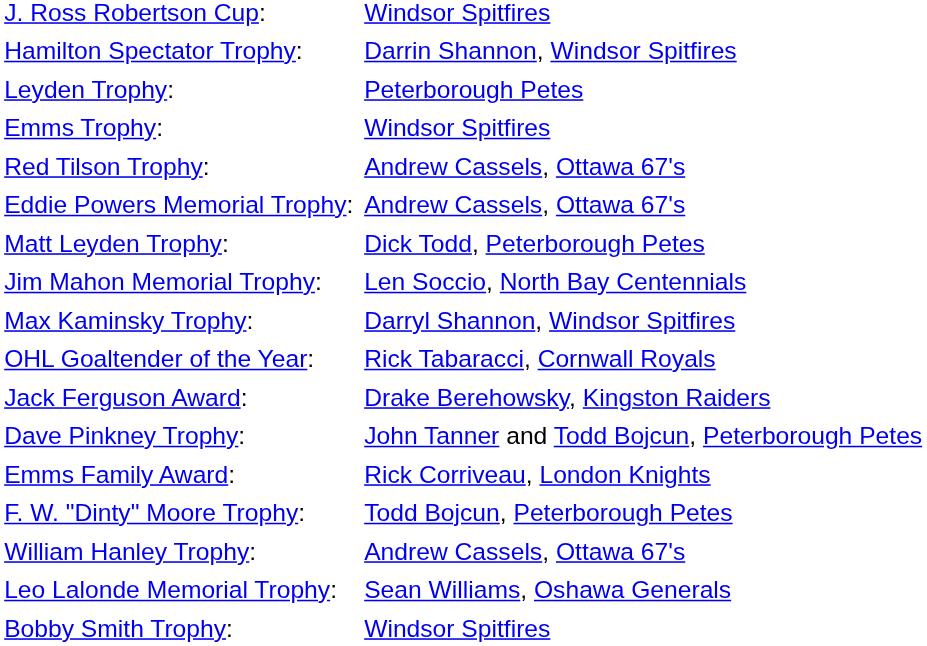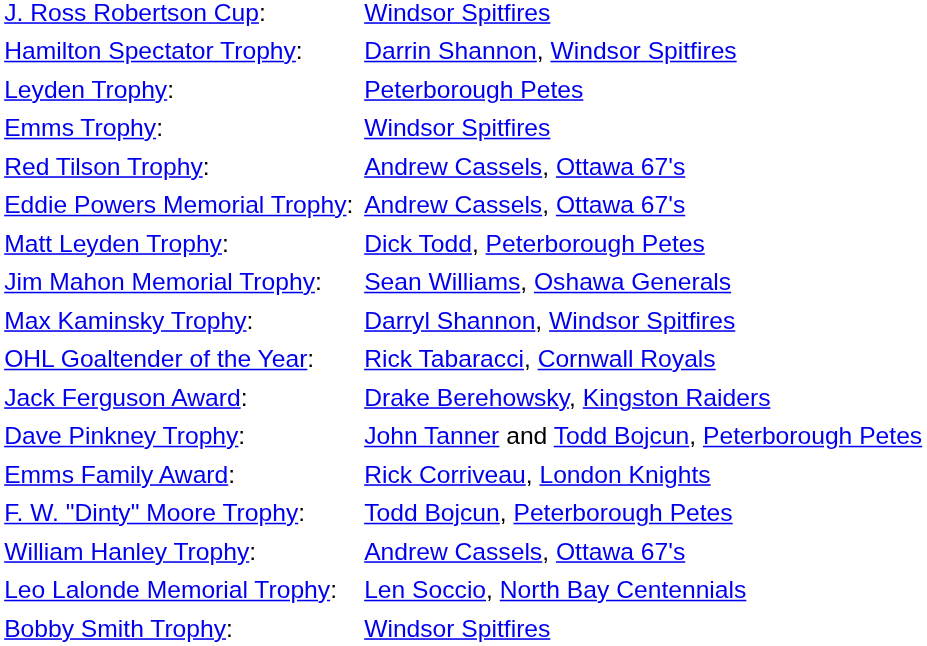 <table cellpadding="3" cellspacing="1">
 <tr>
 <td><a href='#'>J. Ross Robertson Cup</a>:</td>
 <td><a href='#'>Windsor Spitfires</a></td>
 </tr>
 <tr>
 <td><a href='#'>Hamilton Spectator Trophy</a>:</td>
 <td><a href='#'>Darrin Shannon</a>, <a href='#'>Windsor Spitfires</a></td>
 </tr>
 <tr>
 <td><a href='#'>Leyden Trophy</a>:</td>
 <td><a href='#'>Peterborough Petes</a></td>
 </tr>
 <tr>
 <td><a href='#'>Emms Trophy</a>:</td>
 <td><a href='#'>Windsor Spitfires</a></td>
 </tr>
 <tr>
 <td><a href='#'>Red Tilson Trophy</a>:</td>
 <td><a href='#'>Andrew Cassels</a>, <a href='#'>Ottawa 67's</a></td>
 </tr>
 <tr>
 <td><a href='#'>Eddie Powers Memorial Trophy</a>:</td>
 <td><a href='#'>Andrew Cassels</a>, <a href='#'>Ottawa 67's</a></td>
 </tr>
 <tr>
 <td><a href='#'>Matt Leyden Trophy</a>:</td>
 <td><a href='#'>Dick Todd</a>, <a href='#'>Peterborough Petes</a></td>
 </tr>
 <tr>
 <td><a href='#'>Jim Mahon Memorial Trophy</a>:</td>
-<td><a href='#'>Len Soccio</a>, <a href='#'>North Bay Centennials</a></td>
+<td><a href='#'>Sean Williams</a>, <a href='#'>Oshawa Generals</a></td>
 </tr>
 <tr>
 <td><a href='#'>Max Kaminsky Trophy</a>:</td>
 <td><a href='#'>Darryl Shannon</a>, <a href='#'>Windsor Spitfires</a></td>
 </tr>
 <tr>
 <td><a href='#'>OHL Goaltender of the Year</a>:</td>
 <td><a href='#'>Rick Tabaracci</a>, <a href='#'>Cornwall Royals</a></td>
 </tr>
 <tr>
 <td><a href='#'>Jack Ferguson Award</a>:</td>
 <td><a href='#'>Drake Berehowsky</a>, <a href='#'>Kingston Raiders</a></td>
 </tr>
 <tr>
 <td><a href='#'>Dave Pinkney Trophy</a>:</td>
 <td><a href='#'>John Tanner</a> and <a href='#'>Todd Bojcun</a>, <a href='#'>Peterborough Petes</a></td>
 </tr>
 <tr>
 <td><a href='#'>Emms Family Award</a>:</td>
 <td><a href='#'>Rick Corriveau</a>, <a href='#'>London Knights</a></td>
 </tr>
 <tr>
 <td><a href='#'>F. W. "Dinty" Moore Trophy</a>:</td>
 <td><a href='#'>Todd Bojcun</a>, <a href='#'>Peterborough Petes</a></td>
 </tr>
 <tr>
 <td><a href='#'>William Hanley Trophy</a>:</td>
 <td><a href='#'>Andrew Cassels</a>, <a href='#'>Ottawa 67's</a></td>
 </tr>
 <tr>
 <td><a href='#'>Leo Lalonde Memorial Trophy</a>:</td>
-<td><a href='#'>Sean Williams</a>, <a href='#'>Oshawa Generals</a></td>
+<td><a href='#'>Len Soccio</a>, <a href='#'>North Bay Centennials</a></td>
 </tr>
 <tr>
 <td><a href='#'>Bobby Smith Trophy</a>:</td>
 <td><a href='#'>Windsor Spitfires</a></td>
 </tr>
 </table>
